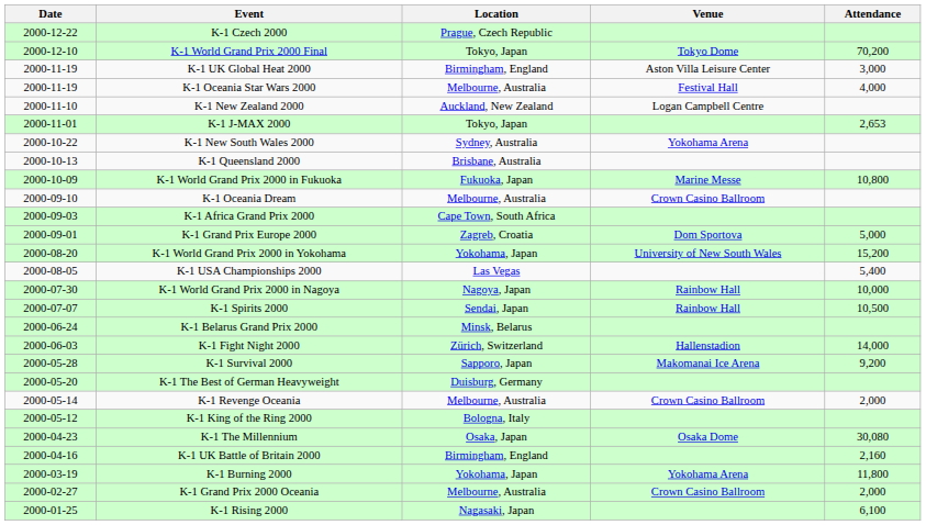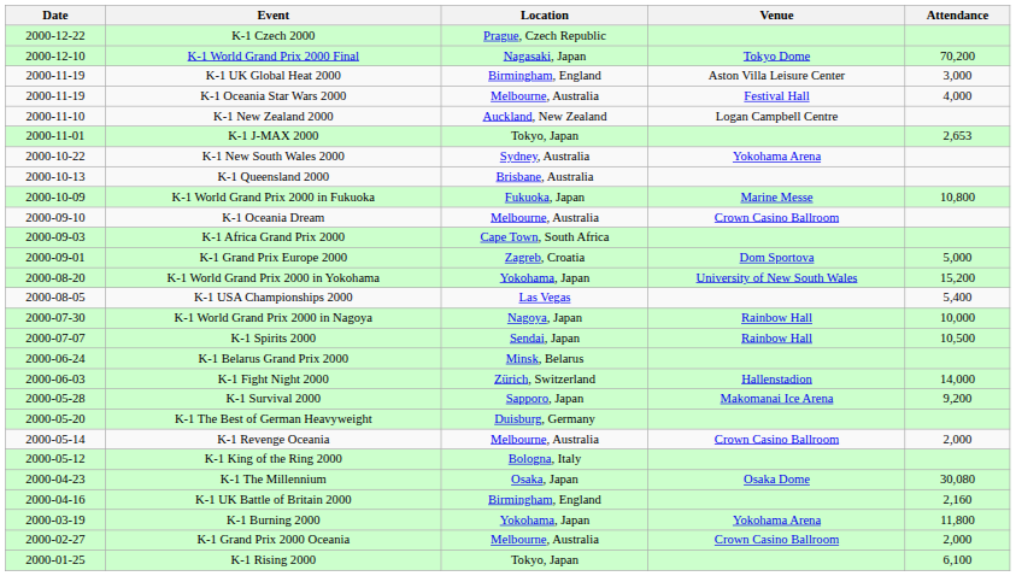 <table class="wikitable" style="width:100%; text-align:center">
 <tr>
 <th>Date</th>
 <th>Event</th>
 <th>Location</th>
 <th>Venue</th>
 <th>Attendance</th>
 </tr>
 <tr style="background:#CCFFCC">
 <td>2000-12-22</td>
 <td>K-1 Czech 2000</td>
 <td> <a href='#'>Prague</a>, Czech Republic</td>
 <td></td>
 <td></td>
 </tr>
 <tr style="background:#CCFFCC">
 <td>2000-12-10</td>
 <td><a href='#'>K-1 World Grand Prix 2000 Final</a></td>
-<td> Tokyo, Japan</td>
+<td> <a href='#'>Nagasaki</a>, Japan</td>
 <td><a href='#'>Tokyo Dome</a></td>
 <td>70,200</td>
 </tr>
 <tr>
 <td>2000-11-19</td>
 <td>K-1 UK Global Heat 2000</td>
 <td> <a href='#'>Birmingham</a>, England</td>
 <td>Aston Villa Leisure Center</td>
 <td>3,000</td>
 </tr>
 <tr>
 <td>2000-11-19</td>
 <td>K-1 Oceania Star Wars 2000</td>
 <td> <a href='#'>Melbourne</a>, Australia</td>
 <td><a href='#'>Festival Hall</a></td>
 <td>4,000</td>
 </tr>
 <tr>
 <td>2000-11-10</td>
 <td>K-1 New Zealand 2000</td>
 <td> <a href='#'>Auckland</a>, New Zealand</td>
 <td>Logan Campbell Centre</td>
 <td></td>
 </tr>
 <tr style="background:#CCFFCC">
 <td>2000-11-01</td>
 <td>K-1 J-MAX 2000</td>
 <td> Tokyo, Japan</td>
 <td></td>
 <td>2,653</td>
 </tr>
 <tr>
 <td>2000-10-22</td>
 <td>K-1 New South Wales 2000</td>
 <td> <a href='#'>Sydney</a>, Australia</td>
 <td><a href='#'>Yokohama Arena</a></td>
 <td></td>
 </tr>
 <tr>
 <td>2000-10-13</td>
 <td>K-1 Queensland 2000</td>
 <td> <a href='#'>Brisbane</a>, Australia</td>
 <td></td>
 <td></td>
 </tr>
 <tr style="background:#CCFFCC">
 <td>2000-10-09</td>
 <td>K-1 World Grand Prix 2000 in Fukuoka</td>
 <td> <a href='#'>Fukuoka</a>, Japan</td>
 <td><a href='#'>Marine Messe</a></td>
 <td>10,800</td>
 </tr>
 <tr>
 <td>2000-09-10</td>
 <td>K-1 Oceania Dream</td>
 <td> <a href='#'>Melbourne</a>, Australia</td>
 <td><a href='#'>Crown Casino Ballroom</a></td>
 <td></td>
 </tr>
 <tr style="background:#CCFFCC">
 <td>2000-09-03</td>
 <td>K-1 Africa Grand Prix 2000</td>
 <td> <a href='#'>Cape Town</a>, South Africa</td>
 <td></td>
 <td></td>
 </tr>
 <tr style="background:#CCFFCC">
 <td>2000-09-01</td>
 <td>K-1 Grand Prix Europe 2000</td>
 <td> <a href='#'>Zagreb</a>, Croatia</td>
 <td><a href='#'>Dom Sportova</a></td>
 <td>5,000</td>
 </tr>
 <tr style="background:#CCFFCC">
 <td>2000-08-20</td>
 <td>K-1 World Grand Prix 2000 in Yokohama</td>
 <td> <a href='#'>Yokohama</a>, Japan</td>
 <td><a href='#'>University of New South Wales</a></td>
 <td>15,200</td>
 </tr>
 <tr>
 <td>2000-08-05</td>
 <td>K-1 USA Championships 2000</td>
 <td> <a href='#'>Las Vegas</a></td>
 <td></td>
 <td>5,400</td>
 </tr>
 <tr style="background:#CCFFCC">
 <td>2000-07-30</td>
 <td>K-1 World Grand Prix 2000 in Nagoya</td>
 <td> <a href='#'>Nagoya</a>, Japan</td>
 <td><a href='#'>Rainbow Hall</a></td>
 <td>10,000</td>
 </tr>
 <tr style="background:#CCFFCC">
 <td>2000-07-07</td>
 <td>K-1 Spirits 2000</td>
 <td> <a href='#'>Sendai</a>, Japan</td>
 <td><a href='#'>Rainbow Hall</a></td>
 <td>10,500</td>
 </tr>
 <tr style="background:#CCFFCC">
 <td>2000-06-24</td>
 <td>K-1 Belarus Grand Prix 2000</td>
 <td> <a href='#'>Minsk</a>, Belarus</td>
 <td></td>
 <td></td>
 </tr>
 <tr style="background:#CCFFCC">
 <td>2000-06-03</td>
 <td>K-1 Fight Night 2000</td>
 <td> <a href='#'>Zürich</a>, Switzerland</td>
 <td><a href='#'>Hallenstadion</a></td>
 <td>14,000</td>
 </tr>
 <tr style="background:#CCFFCC">
 <td>2000-05-28</td>
 <td>K-1 Survival 2000</td>
 <td> <a href='#'>Sapporo</a>, Japan</td>
 <td><a href='#'>Makomanai Ice Arena</a></td>
 <td>9,200</td>
 </tr>
 <tr style="background:#CCFFCC">
 <td>2000-05-20</td>
 <td>K-1 The Best of German Heavyweight</td>
 <td> <a href='#'>Duisburg</a>, Germany</td>
 <td></td>
 <td></td>
 </tr>
 <tr>
 <td>2000-05-14</td>
 <td>K-1 Revenge Oceania</td>
 <td> <a href='#'>Melbourne</a>, Australia</td>
 <td><a href='#'>Crown Casino Ballroom</a></td>
 <td>2,000</td>
 </tr>
 <tr style="background:#CCFFCC">
 <td>2000-05-12</td>
 <td>K-1 King of the Ring 2000</td>
 <td> <a href='#'>Bologna</a>, Italy</td>
 <td></td>
 <td></td>
 </tr>
 <tr style="background:#CCFFCC">
 <td>2000-04-23</td>
 <td>K-1 The Millennium</td>
 <td> <a href='#'>Osaka</a>, Japan</td>
 <td><a href='#'>Osaka Dome</a></td>
 <td>30,080</td>
 </tr>
 <tr style="background:#CCFFCC">
 <td>2000-04-16</td>
 <td>K-1 UK Battle of Britain 2000</td>
 <td> <a href='#'>Birmingham</a>, England</td>
 <td></td>
 <td>2,160</td>
 </tr>
 <tr style="background:#CCFFCC">
 <td>2000-03-19</td>
 <td>K-1 Burning 2000</td>
 <td> <a href='#'>Yokohama</a>, Japan</td>
 <td><a href='#'>Yokohama Arena</a></td>
 <td>11,800</td>
 </tr>
 <tr style="background:#CCFFCC">
 <td>2000-02-27</td>
 <td>K-1 Grand Prix 2000 Oceania</td>
 <td> <a href='#'>Melbourne</a>, Australia</td>
 <td><a href='#'>Crown Casino Ballroom</a></td>
 <td>2,000</td>
 </tr>
 <tr style="background:#CCFFCC">
 <td>2000-01-25</td>
 <td>K-1 Rising 2000</td>
-<td> <a href='#'>Nagasaki</a>, Japan</td>
+<td> Tokyo, Japan</td>
 <td></td>
 <td>6,100</td>
 </tr>
 </table>
